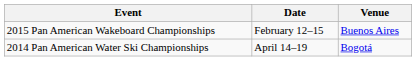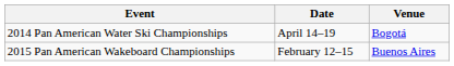 <table class="wikitable" width=600>
 <tr>
 <th>Event</th>
 <th>Date</th>
 <th>Venue</th>
 </tr>
 <tr>
+<td>2014 Pan American Water Ski Championships</td>
+<td>April 14–19</td>
+<td> <a href='#'>Bogotá</a></td>
+</tr>
+<tr>
 <td>2015 Pan American Wakeboard Championships</td>
 <td>February 12–15</td>
 <td> <a href='#'>Buenos Aires</a></td>
 </tr>
-<tr>
-<td>2014 Pan American Water Ski Championships</td>
-<td>April 14–19</td>
-<td> <a href='#'>Bogotá</a></td>
-</tr>
 </table>
